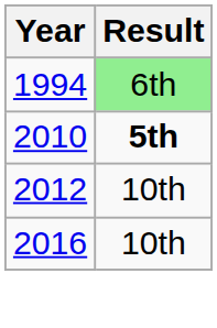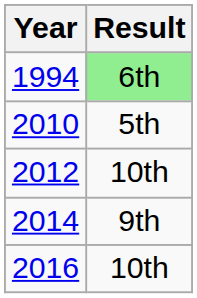 <table class="wikitable" style="text-align:center">
 <tr>
 <th>Year</th>
 <th>Result</th>
 </tr>
 <tr>
 <td><a href='#'>1994</a></td>
 <td style="background: lightgreen;">6th</td>
 </tr>
 <tr>
 <td><a href='#'>2010</a></td>
-<td><strong>5th</strong></td>
+<td>5th</td>
 </tr>
 <tr>
 <td><a href='#'>2012</a></td>
 <td>10th</td>
 </tr>
 <tr>
+<td><a href='#'>2014</a></td>
+<td>9th</td>
+</tr>
+<tr>
 <td><a href='#'>2016</a></td>
 <td>10th</td>
 </tr>
 </table>
